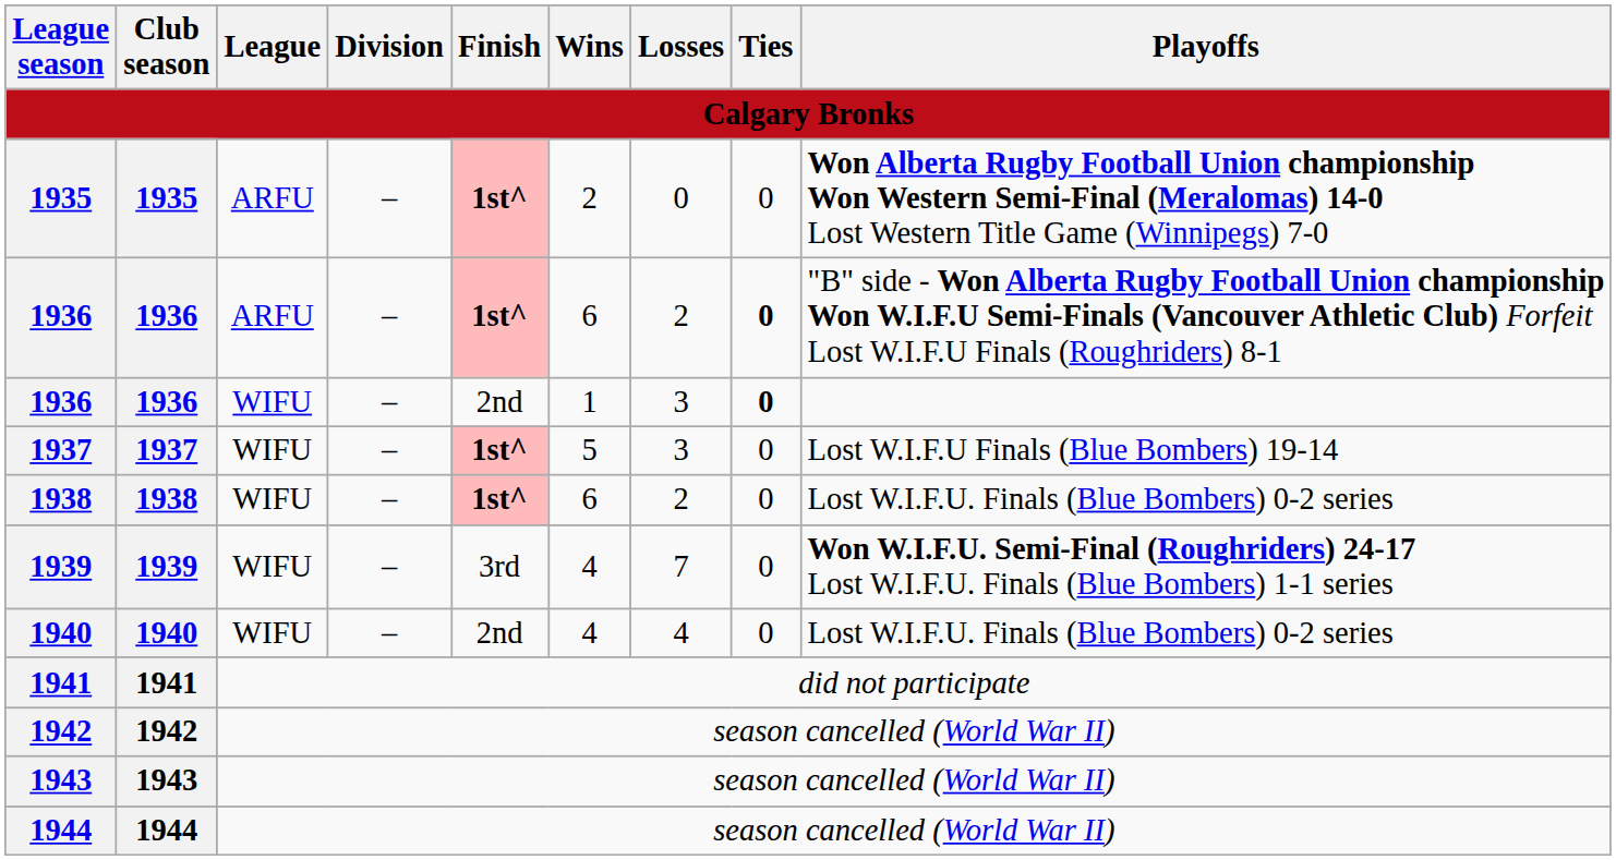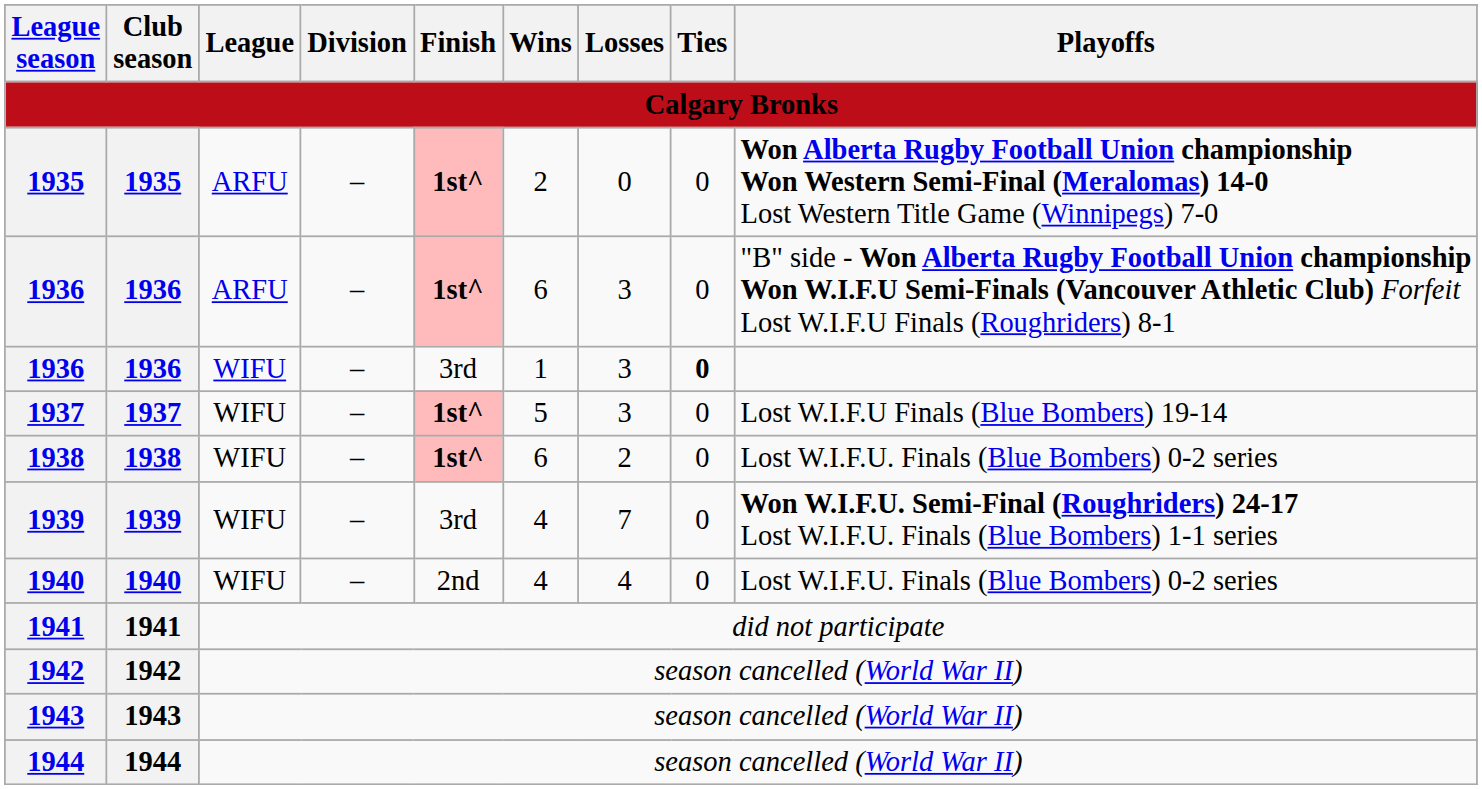 <table class="wikitable">
 <tr>
 <th><a href='#'>League<br>season</a></th>
 <th>Club<br>season</th>
 <th>League</th>
 <th>Division</th>
 <th>Finish</th>
 <th>Wins</th>
 <th>Losses</th>
 <th>Ties</th>
 <th>Playoffs</th>
 </tr>
 <tr>
 <td colspan="9" align=center bgcolor="#bd0d18"><span><strong>Calgary Bronks</strong></span></td>
 </tr>
 <tr>
 <th align="center"><a href='#'>1935</a></th>
 <th align="center"><a href='#'>1935</a></th>
 <td align="center"><a href='#'>ARFU</a></td>
 <td align="center">–</td>
 <td align="center" bgcolor="#ffbbbb"><strong>1st^</strong></td>
 <td align="center">2</td>
 <td align="center">0</td>
 <td align="center">0</td>
 <td><strong>Won <a href='#'>Alberta Rugby Football Union</a> championship</strong><br><strong>Won Western Semi-Final (<a href='#'>Meralomas</a>) 14-0</strong><br>Lost Western Title Game (<a href='#'>Winnipegs</a>) 7-0</td>
 </tr>
 <tr>
 <th align="center"><a href='#'>1936</a></th>
 <th align="center"><a href='#'>1936</a></th>
 <td align="center"><a href='#'>ARFU</a></td>
 <td align="center">–</td>
 <td align="center" bgcolor="#ffbbbb"><strong>1st^</strong></td>
 <td align="center">6</td>
-<td align="center">2</td>
-<td align="center"><strong>0</strong></td>
+<td align="center">3</td>
+<td align="center">0</td>
 <td>"B" side - <strong>Won <a href='#'>Alberta Rugby Football Union</a> championship</strong><br><strong>Won W.I.F.U Semi-Finals (Vancouver Athletic Club)</strong> <em>Forfeit</em><br>Lost W.I.F.U Finals (<a href='#'>Roughriders</a>) 8-1</td>
 </tr>
 <tr>
 <th align="center"><a href='#'>1936</a></th>
 <th align="center"><a href='#'>1936</a></th>
 <td align="center"><a href='#'>WIFU</a></td>
 <td align="center">–</td>
-<td align="center">2nd</td>
+<td align="center">3rd</td>
 <td align="center">1</td>
 <td align="center">3</td>
 <td align="center"><strong>0</strong></td>
 <td></td>
 </tr>
 <tr>
 <th align="center"><a href='#'>1937</a></th>
 <th align="center"><a href='#'>1937</a></th>
 <td align="center">WIFU</td>
 <td align="center">–</td>
 <td align="center" bgcolor="#ffbbbb"><strong>1st^</strong></td>
 <td align="center">5</td>
 <td align="center">3</td>
 <td align="center">0</td>
 <td>Lost W.I.F.U Finals (<a href='#'>Blue Bombers</a>) 19-14</td>
 </tr>
 <tr>
 <th align="center"><a href='#'>1938</a></th>
 <th align="center"><a href='#'>1938</a></th>
 <td align="center">WIFU</td>
 <td align="center">–</td>
 <td align="center" bgcolor="#ffbbbb"><strong>1st^</strong></td>
 <td align="center">6</td>
 <td align="center">2</td>
 <td align="center">0</td>
 <td>Lost W.I.F.U. Finals (<a href='#'>Blue Bombers</a>) 0-2 series</td>
 </tr>
 <tr>
 <th align="center"><a href='#'>1939</a></th>
 <th align="center"><a href='#'>1939</a></th>
 <td align="center">WIFU</td>
 <td align="center">–</td>
 <td align="center">3rd</td>
 <td align="center">4</td>
 <td align="center">7</td>
 <td align="center">0</td>
 <td><strong>Won W.I.F.U. Semi-Final (<a href='#'>Roughriders</a>) 24-17</strong><br>Lost W.I.F.U. Finals (<a href='#'>Blue Bombers</a>) 1-1 series</td>
 </tr>
 <tr>
 <th align="center"><a href='#'>1940</a></th>
 <th align="center"><a href='#'>1940</a></th>
 <td align="center">WIFU</td>
 <td align="center">–</td>
 <td align="center">2nd</td>
 <td align="center">4</td>
 <td align="center">4</td>
 <td align="center">0</td>
 <td>Lost W.I.F.U. Finals (<a href='#'>Blue Bombers</a>) 0-2 series</td>
 </tr>
 <tr>
 <th align="center"><a href='#'>1941</a></th>
 <th align="center">1941</th>
 <td align="center" colspan="7"><em>did not participate</em></td>
 </tr>
 <tr>
 <th align="center"><a href='#'>1942</a></th>
 <th align="center">1942</th>
 <td align="center" colspan="7"><em>season cancelled (<a href='#'>World War II</a>)</em></td>
 </tr>
 <tr>
 <th align="center"><a href='#'>1943</a></th>
 <th align="center">1943</th>
 <td align="center" colspan="7"><em>season cancelled (<a href='#'>World War II</a>)</em></td>
 </tr>
 <tr>
 <th align="center"><a href='#'>1944</a></th>
 <th align="center">1944</th>
 <td align="center" colspan="7"><em>season cancelled (<a href='#'>World War II</a>)</em></td>
 </tr>
 <tr>
 </tr>
 </table>
